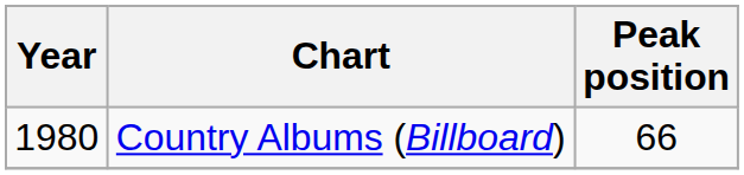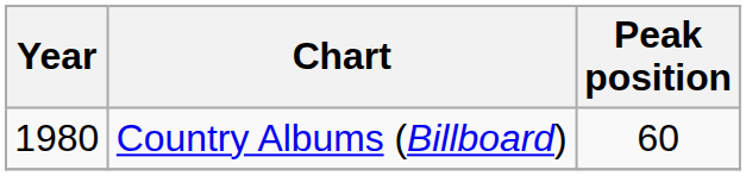 <table class="wikitable" style="text-align: center;">
 <tr>
 <th>Year</th>
 <th>Chart</th>
 <th>Peak<br>position</th>
 </tr>
 <tr>
 <td>1980</td>
 <td><a href='#'>Country Albums</a> (<a href='#'><em>Billboard</em></a>)</td>
-<td>66</td>
+<td>60</td>
 </tr>
 <tr>
 </tr>
 </table>
